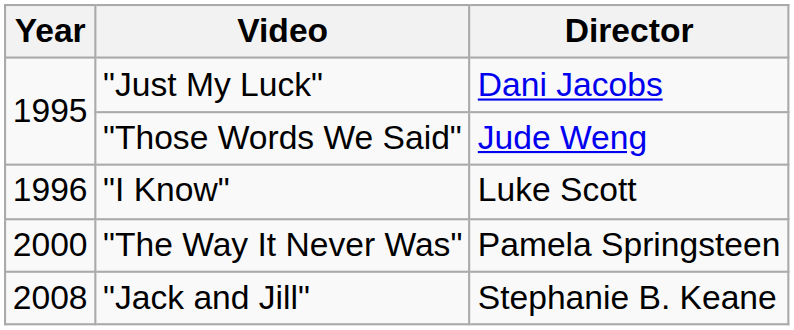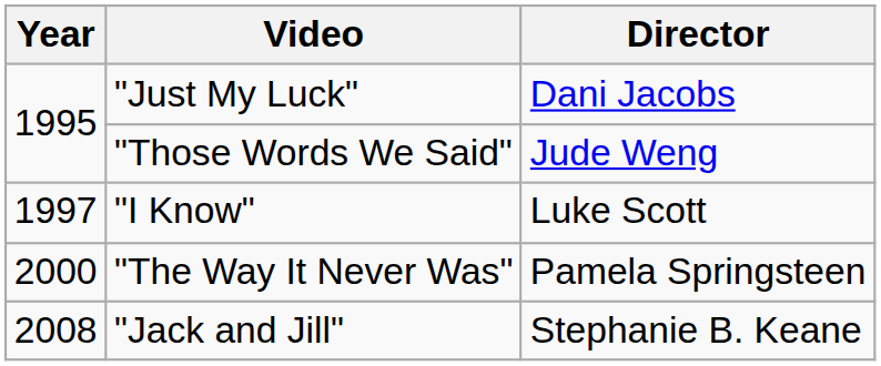 <table class="wikitable">
 <tr>
 <th>Year</th>
 <th>Video</th>
 <th>Director</th>
 </tr>
 <tr>
 <td rowspan="2">1995</td>
 <td>"Just My Luck"</td>
 <td><a href='#'>Dani Jacobs</a></td>
 </tr>
 <tr>
 <td>"Those Words We Said"</td>
 <td><a href='#'>Jude Weng</a></td>
 </tr>
 <tr>
-<td>1996</td>
+<td>1997</td>
 <td>"I Know"</td>
 <td>Luke Scott</td>
 </tr>
 <tr>
 <td>2000</td>
 <td>"The Way It Never Was"</td>
 <td>Pamela Springsteen</td>
 </tr>
 <tr>
 <td>2008</td>
 <td>"Jack and Jill"</td>
 <td>Stephanie B. Keane</td>
 </tr>
 </table>
